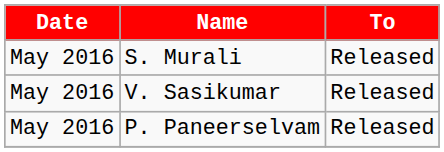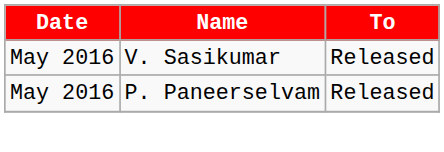 <table class="wikitable sortable">
 <tr>
 <th style="background:red; color:white;">Date</th>
 <th style="background:red; color:white;">Name</th>
 <th style="background:red; color:white;">To</th>
-</tr>
-<tr>
-<td>May 2016</td>
-<td> S. Murali</td>
-<td>Released</td>
 </tr>
 <tr>
 <td>May 2016</td>
 <td> V. Sasikumar</td>
 <td>Released</td>
 </tr>
 <tr>
 <td>May 2016</td>
 <td> P. Paneerselvam</td>
 <td>Released</td>
 </tr>
 <tr>
 </tr>
 </table>
